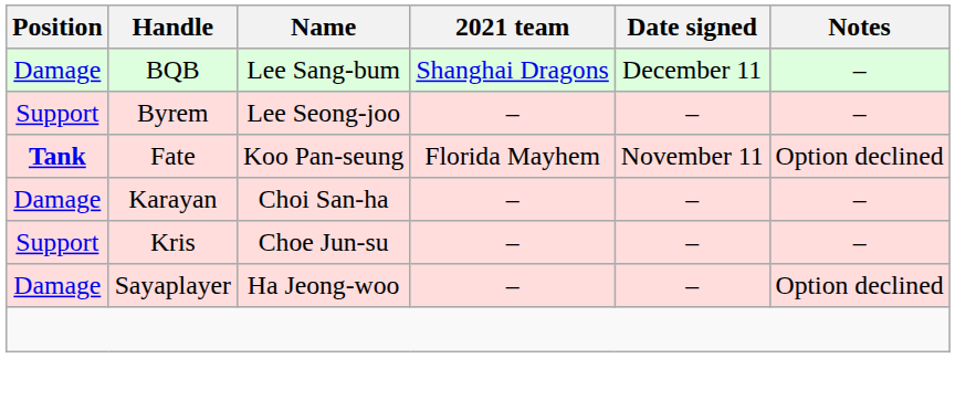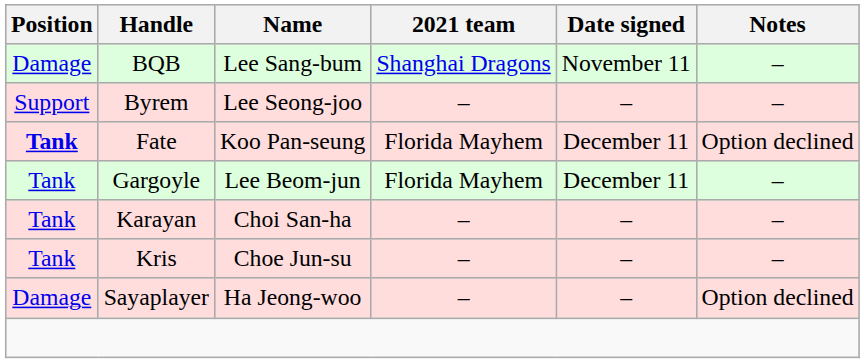 <table class="wikitable sortable" align="right" style="text-align:center; font-size:95%; margin: 0 0 0 1em;">
 <tr>
 <th>Position</th>
 <th>Handle</th>
 <th>Name</th>
 <th>2021 team</th>
 <th>Date signed</th>
 <th>Notes</th>
 </tr>
 <tr style="background:#dfd;">
 <td><a href='#'>Damage</a></td>
 <td>BQB</td>
 <td>Lee Sang-bum</td>
 <td><a href='#'>Shanghai Dragons</a></td>
-<td>December 11</td>
+<td>November 11</td>
 <td>–</td>
 </tr>
 <tr style="background:#fdd;">
 <td><a href='#'>Support</a></td>
 <td>Byrem</td>
 <td>Lee Seong-joo</td>
 <td>–</td>
 <td>–</td>
 <td>–</td>
 </tr>
 <tr style="background:#fdd;">
 <td><strong><a href='#'>Tank</a></strong></td>
 <td>Fate</td>
 <td>Koo Pan-seung</td>
 <td>Florida Mayhem</td>
-<td>November 11</td>
+<td>December 11</td>
 <td>Option declined</td>
 </tr>
+<tr style="background:#dfd;">
+<td><a href='#'>Tank</a></td>
+<td>Gargoyle</td>
+<td>Lee Beom-jun</td>
+<td>Florida Mayhem</td>
+<td>December 11</td>
+<td>–</td>
+</tr>
 <tr style="background:#fdd;">
-<td><a href='#'>Damage</a></td>
+<td><a href='#'>Tank</a></td>
 <td>Karayan</td>
 <td>Choi San-ha</td>
 <td>–</td>
 <td>–</td>
 <td>–</td>
 </tr>
 <tr style="background:#fdd;">
-<td><a href='#'>Support</a></td>
+<td><a href='#'>Tank</a></td>
 <td>Kris</td>
 <td>Choe Jun-su</td>
 <td>–</td>
 <td>–</td>
 <td>–</td>
 </tr>
 <tr style="background:#fdd;">
 <td><a href='#'>Damage</a></td>
 <td>Sayaplayer</td>
 <td>Ha Jeong-woo</td>
 <td>–</td>
 <td>–</td>
 <td>Option declined</td>
 </tr>
 <tr class="sortbottom">
 <td colspan="6"><br></td>
 </tr>
 </table>
